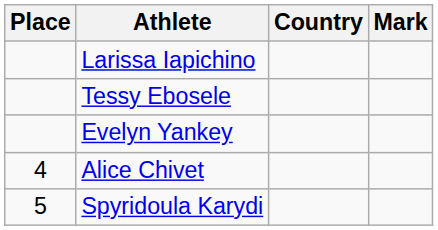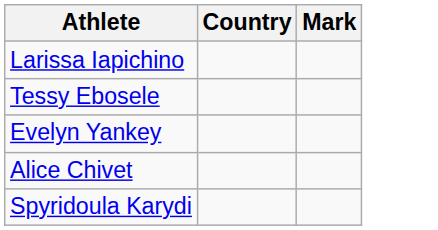 <table class="wikitable">
 <tr>
-<th>Place</th>
 <th>Athlete</th>
 <th>Country</th>
 <th>Mark</th>
 </tr>
 <tr>
-<td align=center></td>
 <td><a href='#'>Larissa Iapichino</a></td>
 <td></td>
 <td></td>
 </tr>
 <tr>
-<td align=center></td>
 <td><a href='#'>Tessy Ebosele</a></td>
 <td></td>
 <td></td>
 </tr>
 <tr>
-<td align=center></td>
 <td><a href='#'>Evelyn Yankey</a></td>
 <td></td>
 <td></td>
 </tr>
 <tr>
-<td align=center>4</td>
 <td><a href='#'>Alice Chivet</a></td>
 <td></td>
 <td></td>
 </tr>
 <tr>
-<td align=center>5</td>
 <td><a href='#'>Spyridoula Karydi</a></td>
 <td></td>
 <td></td>
 </tr>
 </table>
